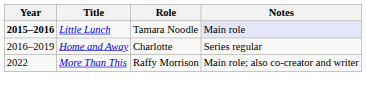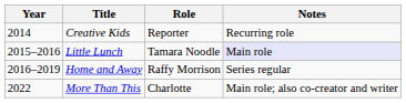 <table class="wikitable sortable">
 <tr>
 <th>Year</th>
 <th>Title</th>
 <th>Role</th>
 <th class="unsortable">Notes</th>
 </tr>
 <tr>
-<td><strong>2015–2016</strong></td>
+<td>2014</td>
+<td><em>Creative Kids</em></td>
+<td>Reporter</td>
+<td>Recurring role</td>
+</tr>
+<tr>
+<td>2015–2016</td>
 <td><em><a href='#'>Little Lunch</a></em></td>
 <td>Tamara Noodle</td>
 <td style="background: lavender;">Main role</td>
 </tr>
 <tr>
 <td>2016–2019</td>
 <td><em><a href='#'>Home and Away</a></em></td>
-<td>Charlotte</td>
+<td>Raffy Morrison</td>
 <td>Series regular</td>
 </tr>
 <tr>
 <td>2022</td>
 <td><em><a href='#'>More Than This</a></em></td>
-<td>Raffy Morrison</td>
+<td>Charlotte</td>
 <td>Main role; also co-creator and writer</td>
 </tr>
 </table>
